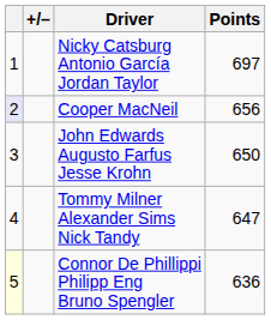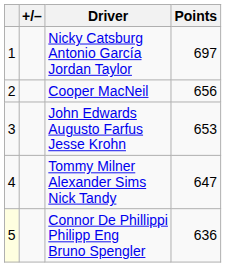 <table class="wikitable" style="font-size: 95%;">
 <tr>
 <th scope="col"></th>
 <th scope="col">+/–</th>
 <th scope="col">Driver</th>
 <th scope="col">Points</th>
 </tr>
 <tr>
 <td align=center>1</td>
 <td align="left"></td>
 <td> <a href='#'>Nicky Catsburg</a><br> <a href='#'>Antonio García</a><br> <a href='#'>Jordan Taylor</a></td>
 <td align=right>697</td>
 </tr>
 <tr>
-<td align=center style="background: lavender;">2</td>
+<td align=center>2</td>
 <td align="left"></td>
 <td> <a href='#'>Cooper MacNeil</a></td>
 <td align=right>656</td>
 </tr>
 <tr>
 <td align=center>3</td>
 <td align="left"></td>
 <td> <a href='#'>John Edwards</a><br> <a href='#'>Augusto Farfus</a><br> <a href='#'>Jesse Krohn</a></td>
-<td align=right>650</td>
+<td align=right>653</td>
 </tr>
 <tr>
 <td align=center>4</td>
 <td align="left"></td>
 <td> <a href='#'>Tommy Milner</a><br> <a href='#'>Alexander Sims</a><br> <a href='#'>Nick Tandy</a></td>
 <td align=right>647</td>
 </tr>
 <tr>
 <td align=center style="background: lightyellow;">5</td>
 <td align="left"></td>
 <td> <a href='#'>Connor De Phillippi</a><br> <a href='#'>Philipp Eng</a><br> <a href='#'>Bruno Spengler</a></td>
 <td align=right>636</td>
 </tr>
 </table>
